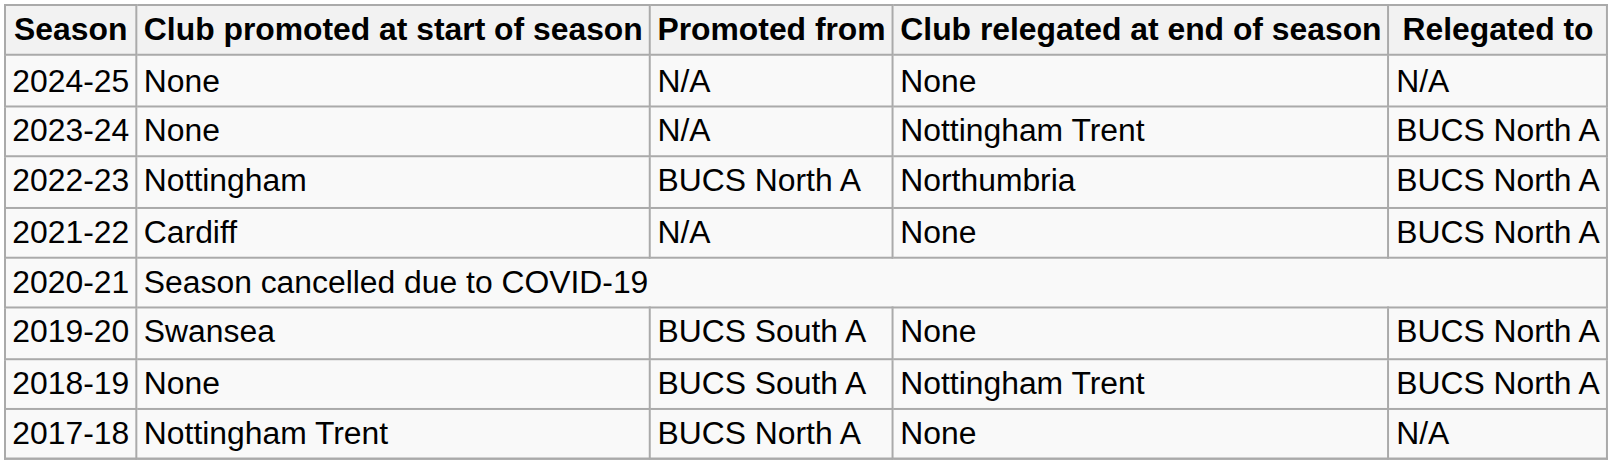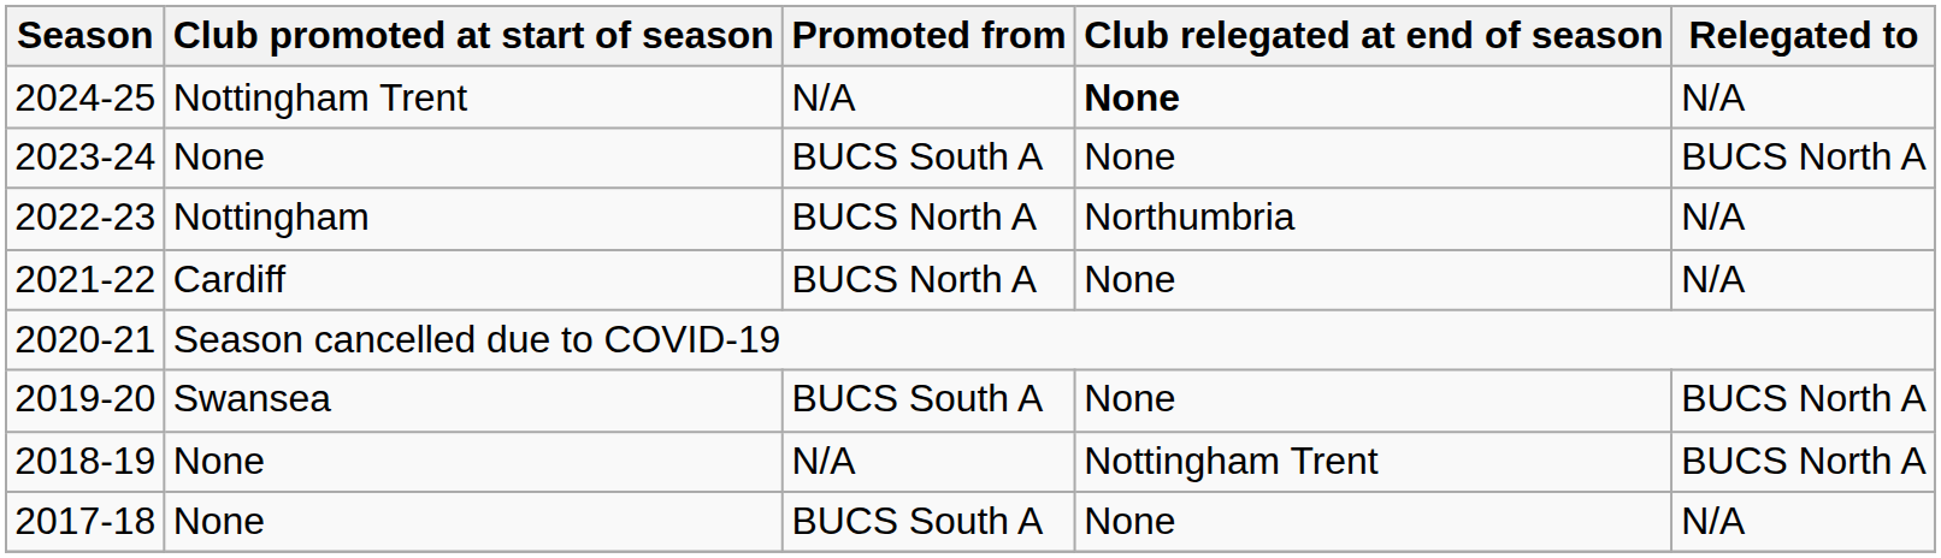 <table class="wikitable sortable">
 <tr>
 <th>Season</th>
 <th>Club promoted at start of season</th>
 <th>Promoted from</th>
 <th>Club relegated at end of season</th>
 <th>Relegated to</th>
 </tr>
 <tr>
 <td>2024-25</td>
-<td>None</td>
+<td>Nottingham Trent</td>
 <td>N/A</td>
-<td>None</td>
+<td><strong>None</strong></td>
 <td>N/A</td>
 </tr>
 <tr>
 <td>2023-24</td>
 <td>None</td>
-<td>N/A</td>
-<td>Nottingham Trent</td>
+<td>BUCS South A</td>
+<td>None</td>
 <td>BUCS North A</td>
 </tr>
 <tr>
 <td>2022-23</td>
 <td>Nottingham</td>
 <td>BUCS North A</td>
 <td>Northumbria</td>
-<td>BUCS North A</td>
+<td>N/A</td>
 </tr>
 <tr>
 <td>2021-22</td>
 <td>Cardiff</td>
+<td>BUCS North A</td>
+<td>None</td>
 <td>N/A</td>
-<td>None</td>
-<td>BUCS North A</td>
 </tr>
 <tr>
 <td>2020-21</td>
 <td colspan="4">Season cancelled due to COVID-19</td>
 </tr>
 <tr>
 <td>2019-20</td>
 <td>Swansea</td>
 <td>BUCS South A</td>
 <td>None</td>
 <td>BUCS North A</td>
 </tr>
 <tr>
 <td>2018-19</td>
 <td>None</td>
-<td>BUCS South A</td>
+<td>N/A</td>
 <td>Nottingham Trent</td>
 <td>BUCS North A</td>
 </tr>
 <tr>
 <td>2017-18</td>
-<td>Nottingham Trent</td>
-<td>BUCS North A</td>
+<td>None</td>
+<td>BUCS South A</td>
 <td>None</td>
 <td>N/A</td>
 </tr>
 <tr>
 </tr>
 </table>
